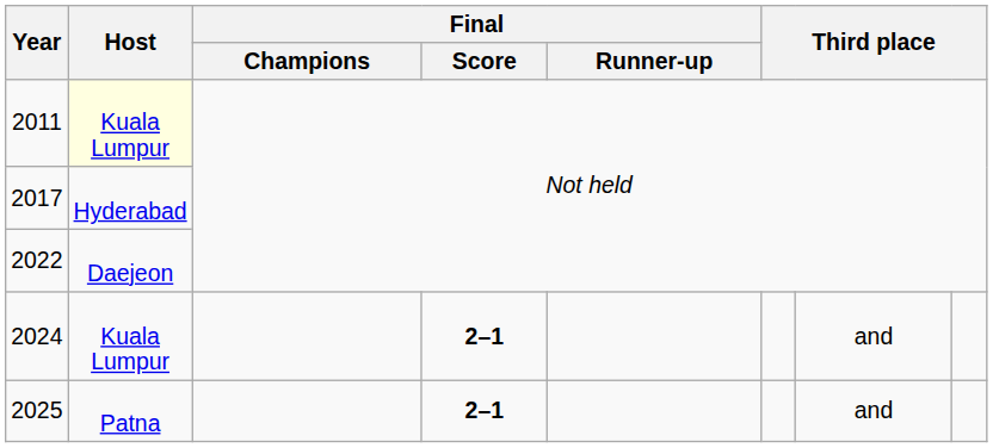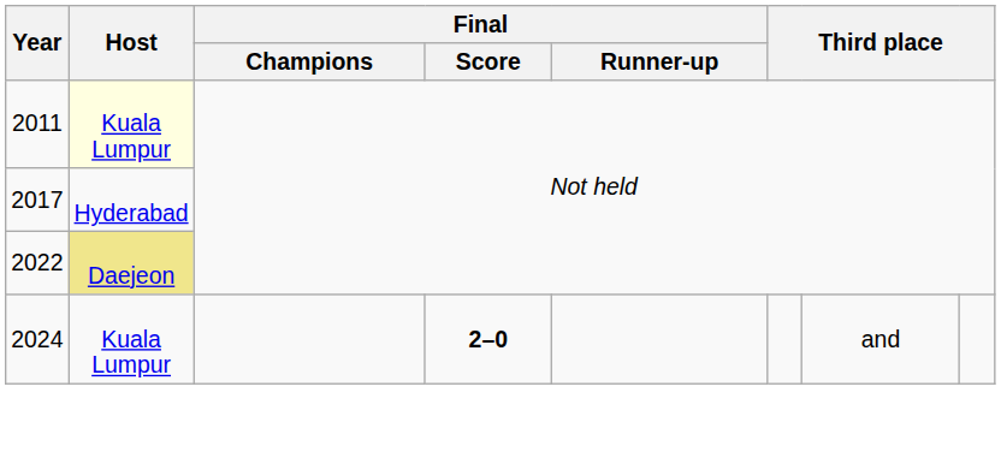 <table class="wikitable" style="font-size:90%; text-align: center;">
 <tr>
 <th rowspan="2" width="5%">Year</th>
 <th rowspan="2" width="10%">Host</th>
 <th colspan="3">Final</th>
 <th colspan="3" rowspan="2">Third place</th>
 </tr>
 <tr>
 <th>Champions</th>
 <th>Score</th>
 <th>Runner-up</th>
 </tr>
 <tr>
 <td>2011<br></td>
 <td style="background: lightyellow;"><br><a href='#'>Kuala Lumpur</a></td>
 <td colspan="6" rowspan="3"><em>Not held</em></td>
 </tr>
 <tr>
 <td>2017<br></td>
 <td><br><a href='#'>Hyderabad</a></td>
 </tr>
 <tr>
 <td>2022<br></td>
-<td><br><a href='#'>Daejeon</a></td>
+<td style="background: khaki;"><br><a href='#'>Daejeon</a></td>
 </tr>
 <tr>
 <td>2024<br></td>
 <td><br><a href='#'>Kuala Lumpur</a></td>
 <td></td>
-<td><strong>2–1</strong></td>
-<td></td>
-<td></td>
-<td>and</td>
-<td></td>
-</tr>
-<tr>
-<td>2025<br></td>
-<td><br><a href='#'>Patna</a></td>
-<td></td>
-<td><strong>2–1</strong></td>
+<td><strong>2–0</strong></td>
 <td></td>
 <td></td>
 <td>and</td>
 <td></td>
 </tr>
 </table>
